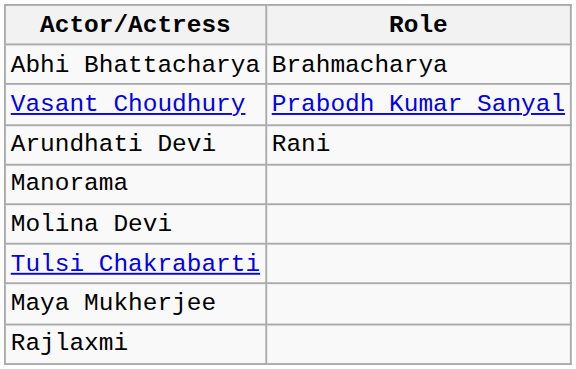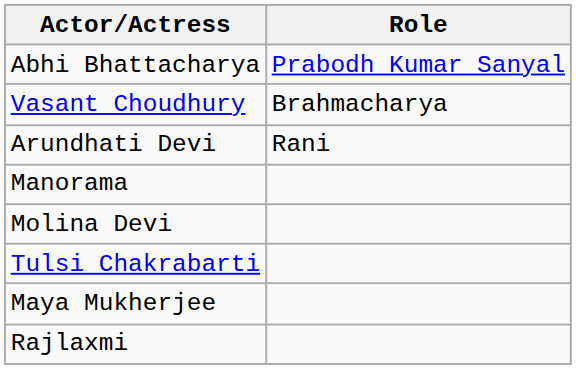 <table class="wikitable">
 <tr>
 <th>Actor/Actress</th>
 <th>Role</th>
 </tr>
 <tr>
 <td>Abhi Bhattacharya</td>
-<td>Brahmacharya</td>
+<td><a href='#'>Prabodh Kumar Sanyal</a></td>
 </tr>
 <tr>
 <td><a href='#'>Vasant Choudhury</a></td>
-<td><a href='#'>Prabodh Kumar Sanyal</a></td>
+<td>Brahmacharya</td>
 </tr>
 <tr>
 <td>Arundhati Devi</td>
 <td>Rani</td>
 </tr>
 <tr>
 <td>Manorama</td>
 <td></td>
 </tr>
 <tr>
 <td>Molina Devi</td>
 <td></td>
 </tr>
 <tr>
 <td><a href='#'>Tulsi Chakrabarti</a></td>
 <td></td>
 </tr>
 <tr>
 <td>Maya Mukherjee</td>
 <td></td>
 </tr>
 <tr>
 <td>Rajlaxmi</td>
 <td></td>
 </tr>
 </table>
